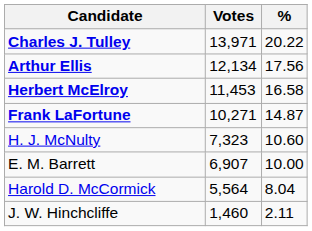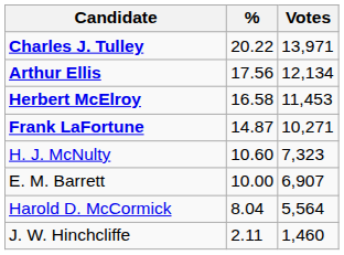 <table class="wikitable">
 <tr>
 <th style="width: 200px">Candidate</th>
+<th style="width: 40px">%</th>
 <th style="width: 50px">Votes</th>
-<th style="width: 40px">%</th>
 </tr>
 <tr>
 <td><strong><a href='#'>Charles J. Tulley</a></strong></td>
+<td>20.22</td>
 <td>13,971</td>
-<td>20.22</td>
 </tr>
 <tr>
 <td><strong><a href='#'>Arthur Ellis</a></strong></td>
+<td>17.56</td>
 <td>12,134</td>
-<td>17.56</td>
 </tr>
 <tr>
 <td><strong><a href='#'>Herbert McElroy</a></strong></td>
+<td>16.58</td>
 <td>11,453</td>
-<td>16.58</td>
 </tr>
 <tr>
 <td><strong><a href='#'>Frank LaFortune</a></strong></td>
+<td>14.87</td>
 <td>10,271</td>
-<td>14.87</td>
 </tr>
 <tr>
 <td><a href='#'>H. J. McNulty</a></td>
+<td>10.60</td>
 <td>7,323</td>
-<td>10.60</td>
 </tr>
 <tr>
 <td>E. M. Barrett</td>
+<td>10.00</td>
 <td>6,907</td>
-<td>10.00</td>
 </tr>
 <tr>
 <td><a href='#'>Harold D. McCormick</a></td>
+<td>8.04</td>
 <td>5,564</td>
-<td>8.04</td>
 </tr>
 <tr>
 <td>J. W. Hinchcliffe</td>
+<td>2.11</td>
 <td>1,460</td>
-<td>2.11</td>
 </tr>
 </table>
